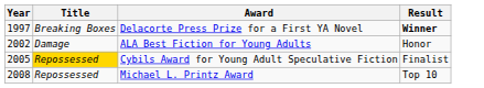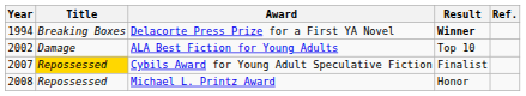 <table class="wikitable sortable mw-collapsible">
 <tr>
 <th>Year</th>
 <th>Title</th>
 <th>Award</th>
 <th>Result</th>
+<th>Ref.</th>
 </tr>
 <tr>
-<td>1997</td>
+<td>1994</td>
 <td><em>Breaking Boxes</em></td>
 <td><a href='#'>Delacorte Press Prize</a> for a First YA Novel</td>
 <td><strong>Winner</strong></td>
+<td></td>
 </tr>
 <tr>
 <td>2002</td>
 <td><em>Damage</em></td>
 <td><a href='#'>ALA Best Fiction for Young Adults</a></td>
-<td>Honor</td>
+<td>Top 10</td>
+<td></td>
 </tr>
 <tr>
-<td>2005</td>
+<td>2007</td>
 <td style="background: gold;"><em>Repossessed</em></td>
 <td><a href='#'>Cybils Award</a> for Young Adult Speculative Fiction</td>
 <td>Finalist</td>
+<td></td>
 </tr>
 <tr>
 <td>2008</td>
 <td><em>Repossessed</em></td>
 <td><a href='#'>Michael L. Printz Award</a></td>
-<td>Top 10</td>
+<td>Honor</td>
+<td></td>
 </tr>
 </table>
